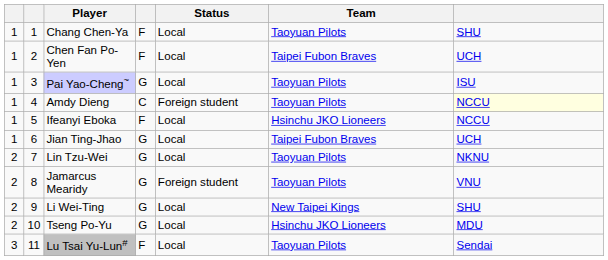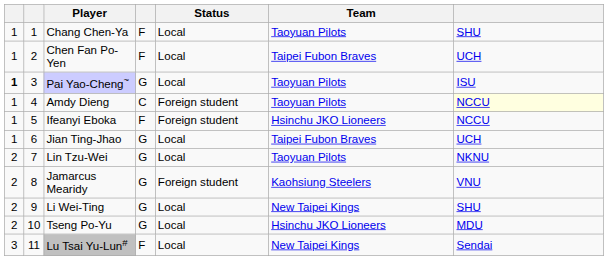 <table class="wikitable sortable" style="text-align:left">
 <tr>
 <th style="width:20px;"></th>
 <th style="width:20px;"></th>
 <th style="width:120px;">Player</th>
 <th style="width:20px;"></th>
 <th style="width:150px;">Status</th>
 <th style="width:250px;">Team</th>
 <th style="width:200px;"></th>
 </tr>
 <tr>
 <td style="text-align:center;">1</td>
 <td style="text-align:center;">1</td>
 <td>Chang Chen-Ya</td>
 <td>F</td>
 <td>Local</td>
 <td><a href='#'>Taoyuan Pilots</a></td>
 <td><a href='#'>SHU</a></td>
 </tr>
 <tr>
 <td style="text-align:center;">1</td>
 <td style="text-align:center;">2</td>
 <td>Chen Fan Po-Yen</td>
 <td>F</td>
 <td>Local</td>
 <td><a href='#'>Taipei Fubon Braves</a></td>
 <td><a href='#'>UCH</a></td>
 </tr>
 <tr>
-<td style="text-align:center;">1</td>
+<td style="text-align:center;"><strong>1</strong></td>
 <td style="text-align:center;">3</td>
 <td bgcolor="CCCCFF">Pai Yao-Cheng<sup>~</sup></td>
 <td>G</td>
 <td>Local</td>
 <td><a href='#'>Taoyuan Pilots</a></td>
 <td><a href='#'>ISU</a></td>
 </tr>
 <tr>
 <td style="text-align:center;">1</td>
 <td style="text-align:center;">4</td>
 <td>Amdy Dieng</td>
 <td>C</td>
 <td>Foreign student</td>
 <td><a href='#'>Taoyuan Pilots</a></td>
 <td style="background: lightyellow;"><a href='#'>NCCU</a></td>
 </tr>
 <tr>
 <td style="text-align:center;">1</td>
 <td style="text-align:center;">5</td>
 <td>Ifeanyi Eboka</td>
 <td>F</td>
-<td>Local</td>
+<td>Foreign student</td>
 <td><a href='#'>Hsinchu JKO Lioneers</a></td>
 <td><a href='#'>NCCU</a></td>
 </tr>
 <tr>
 <td style="text-align:center;">1</td>
 <td style="text-align:center;">6</td>
 <td>Jian Ting-Jhao</td>
 <td>G</td>
 <td>Local</td>
 <td><a href='#'>Taipei Fubon Braves</a></td>
 <td><a href='#'>UCH</a></td>
 </tr>
 <tr>
 <td style="text-align:center;">2</td>
 <td style="text-align:center;">7</td>
 <td>Lin Tzu-Wei</td>
 <td>G</td>
 <td>Local</td>
 <td><a href='#'>Taoyuan Pilots</a></td>
 <td><a href='#'>NKNU</a></td>
 </tr>
 <tr>
 <td style="text-align:center;">2</td>
 <td style="text-align:center;">8</td>
 <td>Jamarcus Mearidy</td>
 <td>G</td>
 <td>Foreign student</td>
-<td><a href='#'>Taoyuan Pilots</a></td>
+<td><a href='#'>Kaohsiung Steelers</a></td>
 <td><a href='#'>VNU</a></td>
 </tr>
 <tr>
 <td style="text-align:center;">2</td>
 <td style="text-align:center;">9</td>
 <td>Li Wei-Ting</td>
 <td>G</td>
 <td>Local</td>
 <td><a href='#'>New Taipei Kings</a></td>
 <td><a href='#'>SHU</a></td>
 </tr>
 <tr>
 <td style="text-align:center;">2</td>
 <td style="text-align:center;">10</td>
 <td>Tseng Po-Yu</td>
 <td>G</td>
 <td>Local</td>
 <td><a href='#'>Hsinchu JKO Lioneers</a></td>
 <td><a href='#'>MDU</a></td>
 </tr>
 <tr>
 <td style="text-align:center;">3</td>
 <td style="text-align:center;">11</td>
 <td bgcolor="#C0C0C0">Lu Tsai Yu-Lun<sup>#</sup></td>
 <td>F</td>
 <td>Local</td>
-<td><a href='#'>Taoyuan Pilots</a></td>
+<td><a href='#'>New Taipei Kings</a></td>
 <td><a href='#'>Sendai</a></td>
 </tr>
 </table>
